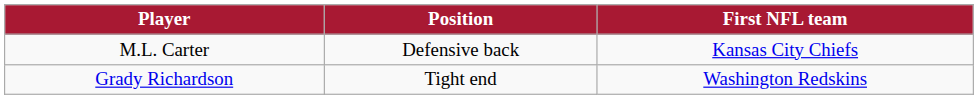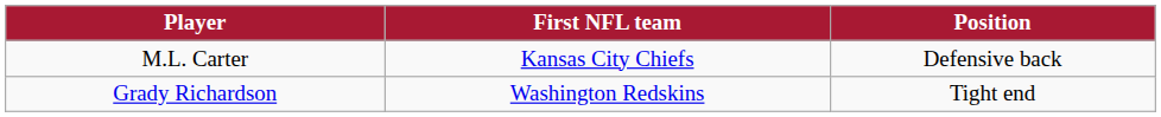 <table class="wikitable" width="65%">
 <tr align="center" style="background:#A81933;color:#FFFFFF;">
 <td><strong>Player</strong></td>
+<td><strong>First NFL team</strong></td>
 <td><strong>Position</strong></td>
-<td><strong>First NFL team</strong></td>
 </tr>
 <tr align="center" bgcolor="">
 <td>M.L. Carter</td>
+<td><a href='#'>Kansas City Chiefs</a></td>
 <td>Defensive back</td>
-<td><a href='#'>Kansas City Chiefs</a></td>
 </tr>
 <tr align="center" bgcolor="">
 <td><a href='#'>Grady Richardson</a></td>
+<td><a href='#'>Washington Redskins</a></td>
 <td>Tight end</td>
-<td><a href='#'>Washington Redskins</a></td>
 </tr>
 </table>
